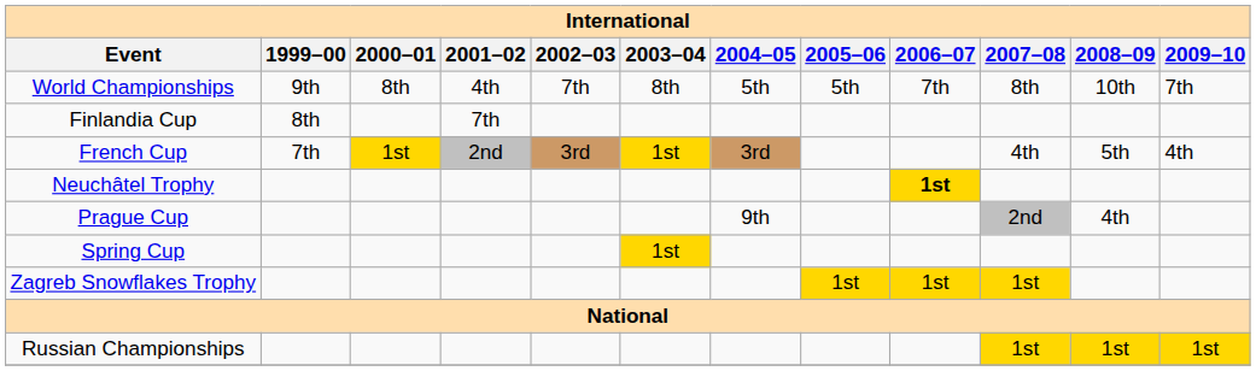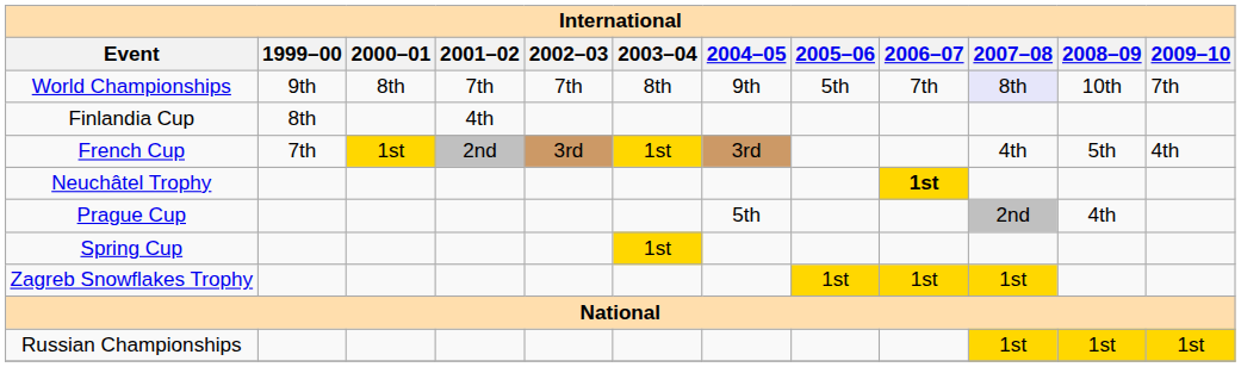 <table class="wikitable">
 <tr>
 <th colspan="12" style="background-color: #ffdead; " align="center"><strong>International</strong></th>
 </tr>
 <tr>
 <th>Event</th>
 <th>1999–00</th>
 <th>2000–01</th>
 <th>2001–02</th>
 <th>2002–03</th>
 <th>2003–04</th>
 <th><a href='#'>2004–05</a></th>
 <th><a href='#'>2005–06</a></th>
 <th><a href='#'>2006–07</a></th>
 <th><a href='#'>2007–08</a></th>
 <th><a href='#'>2008–09</a></th>
 <th><a href='#'>2009–10</a></th>
 </tr>
 <tr>
 <td align="center"><a href='#'>World Championships</a></td>
 <td align="center" 1999-00>9th</td>
 <td align="center" 2000-01>8th</td>
-<td align="center" 2001-02>4th</td>
+<td align="center" 2001-02>7th</td>
 <td align="center" 2002-03>7th</td>
 <td align="center" 2003-04>8th</td>
-<td align="center" 2004-05>5th</td>
+<td align="center" 2004-05>9th</td>
 <td align="center" 2005-06>5th</td>
 <td align="center" 2006-07>7th</td>
-<td align="center" 2007-08>8th</td>
+<td align="center" 2007-08 style="background: lavender;">8th</td>
 <td align="center" 2008-09>10th</td>
 <td>7th</td>
 </tr>
 <tr>
 <td align="center">Finlandia Cup</td>
 <td align="center" 1999-00>8th</td>
 <td align="center" 2000-01></td>
-<td align="center" 2001-02>7th</td>
+<td align="center" 2001-02>4th</td>
 <td align="center" 2002-03></td>
 <td align="center" 2003-04></td>
 <td align="center" 2004-05></td>
 <td align="center" 2005-06></td>
 <td align="center" 2006-07></td>
 <td align="center" 2007-08></td>
 <td align="center" 2008-09></td>
 <td></td>
 </tr>
 <tr>
 <td align="center"><a href='#'>French Cup</a></td>
 <td align="center" 1999-00>7th</td>
 <td align="center" bgcolor="gold" 2000-01>1st</td>
 <td align="center" bgcolor="silver" 2001-02>2nd</td>
 <td align="center" bgcolor="cc9966" 2002-03>3rd</td>
 <td align="center" bgcolor="gold" 2003-04>1st</td>
 <td align="center" bgcolor="cc9966" 2004-05>3rd</td>
 <td align="center" 2005-06></td>
 <td align="center" 2006-07></td>
 <td align="center" 2007-08>4th</td>
 <td align="center" 2008-09>5th</td>
 <td>4th</td>
 </tr>
 <tr>
 <td align="center"><a href='#'>Neuchâtel Trophy</a></td>
 <td align="center" 1999-00></td>
 <td align="center" 2000-01></td>
 <td align="center" 2001-02></td>
 <td align="center" 2002-03></td>
 <td align="center" 2003-04></td>
 <td align="center" 2004-05></td>
 <td align="center" 2005-06></td>
 <td align="center" bgcolor="gold" 2006-07><strong>1st</strong></td>
 <td align="center" 2007-08></td>
 <td align="center" 2008-09></td>
 <td></td>
 </tr>
 <tr>
 <td align="center"><a href='#'>Prague Cup</a></td>
 <td align="center" 1999-00></td>
 <td align="center" 2000-01></td>
 <td align="center" 2001-02></td>
 <td align="center" 2002-03></td>
 <td align="center" 2003-04></td>
-<td align="center" 2004-05>9th</td>
+<td align="center" 2004-05>5th</td>
 <td align="center" 2005-06></td>
 <td align="center" 2006-07></td>
 <td align="center" bgcolor="silver" 2007-08>2nd</td>
 <td align="center" 2008-09>4th</td>
 <td></td>
 </tr>
 <tr>
 <td align="center"><a href='#'>Spring Cup</a></td>
 <td align="center" 1999-00></td>
 <td align="center" 2000-01></td>
 <td align="center" 2001-02></td>
 <td align="center" 2002-03></td>
 <td align="center" bgcolor="gold" 2003-04>1st</td>
 <td align="center" 2004-05></td>
 <td align="center" 2005-06></td>
 <td align="center" 2006-07></td>
 <td align="center" 2007-08></td>
 <td align="center" 2008-09></td>
 <td></td>
 </tr>
 <tr>
 <td align="center"><a href='#'>Zagreb Snowflakes Trophy</a></td>
 <td align="center" 1999-00></td>
 <td align="center" 2000-01></td>
 <td align="center" 2001-02></td>
 <td align="center" 2002-03></td>
 <td align="center" 2003-04></td>
 <td align="center" 2004-05></td>
 <td align="center" bgcolor="gold" 2005-06>1st</td>
 <td align="center" bgcolor="gold" 2006-07>1st</td>
 <td align="center" bgcolor="gold" 2007-08>1st</td>
 <td align="center" 2008-09></td>
 <td></td>
 </tr>
 <tr>
 <th colspan="12" style="background-color: #ffdead; " align="center"><strong>National</strong></th>
 </tr>
 <tr>
 <td align="center">Russian Championships</td>
 <td></td>
 <td></td>
 <td></td>
 <td></td>
 <td></td>
 <td></td>
 <td></td>
 <td></td>
 <td align="center" bgcolor="gold">1st</td>
 <td align="center" bgcolor="gold">1st</td>
 <td align="center" bgcolor="gold">1st</td>
 </tr>
 <tr>
 </tr>
 </table>
